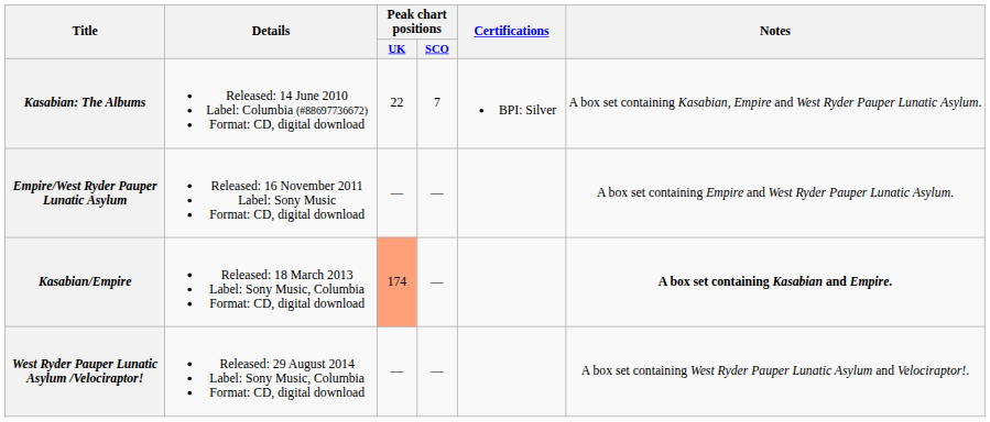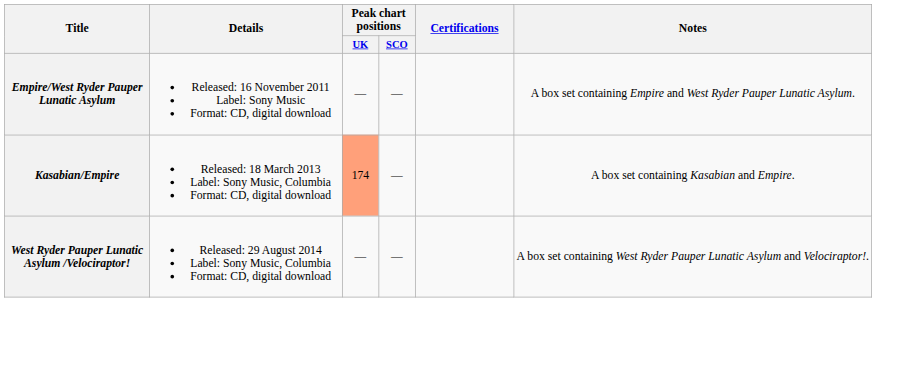 <table class="wikitable plainrowheaders" style="text-align:center;">
 <tr>
 <th scope="col" rowspan="2" style="width:12em;">Title</th>
 <th scope="col" rowspan="2" style="width:16em;">Details</th>
 <th scope="col" colspan="2">Peak chart positions</th>
 <th scope="col" rowspan="2" style="width:8em;"><a href='#'>Certifications</a></th>
 <th scope="col" rowspan="2">Notes</th>
 </tr>
 <tr>
 <th scope="col" style="width:3em; font-size:90%;"><a href='#'>UK</a><br></th>
 <th scope="col" style="width:3em; font-size:90%;"><a href='#'>SCO</a><br></th>
-</tr>
-<tr>
-<th scope="row"><em>Kasabian: The Albums</em></th>
-<td><br><ul><li>Released: 14 June 2010</li><li>Label: Columbia <small>(#88697736672)</small></li><li>Format: CD, digital download</li></ul></td>
-<td>22</td>
-<td>7</td>
-<td><br><ul><li>BPI: Silver</li></ul></td>
-<td>A box set containing <em>Kasabian</em>, <em>Empire</em> and <em>West Ryder Pauper Lunatic Asylum</em>.</td>
 </tr>
 <tr>
 <th scope="row"><em>Empire/West Ryder Pauper Lunatic Asylum</em></th>
 <td><br><ul><li>Released: 16 November 2011</li><li>Label: Sony Music</li><li>Format: CD, digital download</li></ul></td>
 <td>—</td>
 <td>—</td>
 <td></td>
 <td>A box set containing <em>Empire</em> and <em>West Ryder Pauper Lunatic Asylum</em>.</td>
 </tr>
 <tr>
 <th scope="row"><em>Kasabian/Empire</em></th>
 <td><br><ul><li>Released: 18 March 2013</li><li>Label: Sony Music, Columbia</li><li>Format: CD, digital download</li></ul></td>
 <td style="background: lightsalmon;">174</td>
 <td>—</td>
 <td></td>
-<td><strong>A box set containing <em>Kasabian</em> and <em>Empire</em>.</strong></td>
+<td>A box set containing <em>Kasabian</em> and <em>Empire</em>.</td>
 </tr>
 <tr>
 <th scope="row"><em>West Ryder Pauper Lunatic Asylum /Velociraptor!</em></th>
 <td><br><ul><li>Released: 29 August 2014</li><li>Label: Sony Music, Columbia</li><li>Format: CD, digital download</li></ul></td>
 <td>—</td>
 <td>—</td>
 <td></td>
 <td>A box set containing <em>West Ryder Pauper Lunatic Asylum</em> and <em>Velociraptor!</em>.</td>
 </tr>
 </table>
